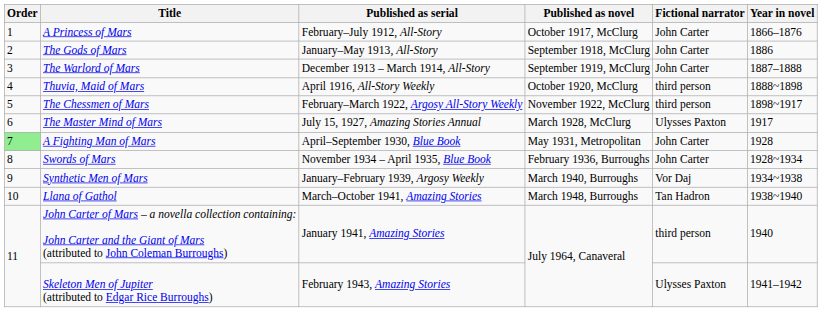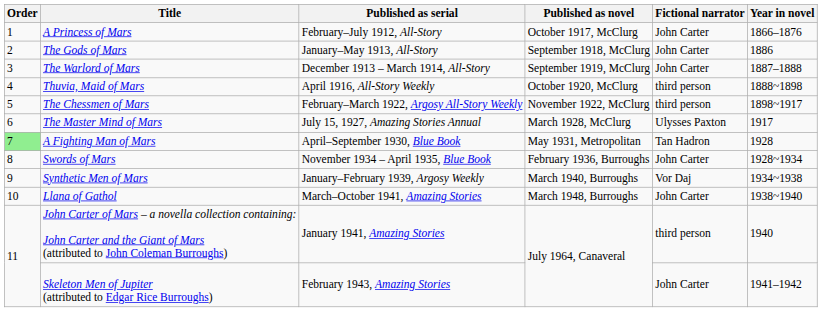 <table class="sortable wikitable">
 <tr>
 <th>Order</th>
 <th>Title</th>
 <th>Published as serial</th>
 <th>Published as novel</th>
 <th>Fictional narrator</th>
 <th>Year in novel</th>
 </tr>
 <tr>
 <td>1</td>
 <td><em><a href='#'>A Princess of Mars</a></em></td>
 <td>February–July 1912, <em>All-Story</em></td>
 <td>October 1917, McClurg</td>
 <td>John Carter</td>
 <td>1866–1876</td>
 </tr>
 <tr>
 <td>2</td>
 <td><em><a href='#'>The Gods of Mars</a></em></td>
 <td>January–May 1913, <em>All-Story</em></td>
 <td>September 1918, McClurg</td>
 <td>John Carter</td>
 <td>1886</td>
 </tr>
 <tr>
 <td>3</td>
 <td><em><a href='#'>The Warlord of Mars</a></em></td>
 <td>December 1913 – March 1914, <em>All-Story</em></td>
 <td>September 1919, McClurg</td>
 <td>John Carter</td>
 <td>1887–1888</td>
 </tr>
 <tr>
 <td>4</td>
 <td><em><a href='#'>Thuvia, Maid of Mars</a></em></td>
 <td>April 1916, <em>All-Story Weekly</em></td>
 <td>October 1920, McClurg</td>
 <td>third person</td>
 <td>1888~1898</td>
 </tr>
 <tr>
 <td>5</td>
 <td><em><a href='#'>The Chessmen of Mars</a></em></td>
 <td>February–March 1922, <em><a href='#'>Argosy All-Story Weekly</a></em></td>
 <td>November 1922, McClurg</td>
 <td>third person</td>
 <td>1898~1917</td>
 </tr>
 <tr>
 <td>6</td>
 <td><em><a href='#'>The Master Mind of Mars</a></em></td>
 <td>July 15, 1927, <em>Amazing Stories Annual</em></td>
 <td>March 1928, McClurg</td>
 <td>Ulysses Paxton</td>
 <td>1917</td>
 </tr>
 <tr>
 <td style="background: lightgreen;">7</td>
 <td><em><a href='#'>A Fighting Man of Mars</a></em></td>
 <td>April–September 1930, <em><a href='#'>Blue Book</a></em></td>
 <td>May 1931, Metropolitan</td>
-<td>John Carter</td>
+<td>Tan Hadron</td>
 <td>1928</td>
 </tr>
 <tr>
 <td>8</td>
 <td><em><a href='#'>Swords of Mars</a></em></td>
 <td>November 1934 – April 1935, <em><a href='#'>Blue Book</a></em></td>
 <td>February 1936, Burroughs</td>
 <td>John Carter</td>
 <td>1928~1934</td>
 </tr>
 <tr>
 <td>9</td>
 <td><em><a href='#'>Synthetic Men of Mars</a></em></td>
 <td>January–February 1939, <em>Argosy Weekly</em></td>
 <td>March 1940, Burroughs</td>
 <td>Vor Daj</td>
 <td>1934~1938</td>
 </tr>
 <tr>
 <td>10</td>
 <td><em><a href='#'>Llana of Gathol</a></em></td>
 <td>March–October 1941, <em><a href='#'>Amazing Stories</a></em></td>
 <td>March 1948, Burroughs</td>
-<td>Tan Hadron</td>
+<td>John Carter</td>
 <td>1938~1940</td>
 </tr>
 <tr>
 <td rowspan="2">11</td>
 <td><em><a href='#'>John Carter of Mars</a> – a novella collection containing:<br><br> <a href='#'>John Carter and the Giant of Mars</a></em><br> (attributed to <a href='#'>John Coleman Burroughs</a>)</td>
 <td>January 1941, <em><a href='#'>Amazing Stories</a></em></td>
 <td rowspan="2">July 1964, Canaveral</td>
 <td>third person</td>
 <td>1940</td>
 </tr>
 <tr>
 <td><br><em><a href='#'>Skeleton Men of Jupiter</a></em><br> (attributed to <a href='#'>Edgar Rice Burroughs</a>)</td>
 <td>February 1943, <em><a href='#'>Amazing Stories</a></em></td>
-<td>Ulysses Paxton</td>
+<td>John Carter</td>
 <td>1941–1942</td>
 </tr>
 </table>
